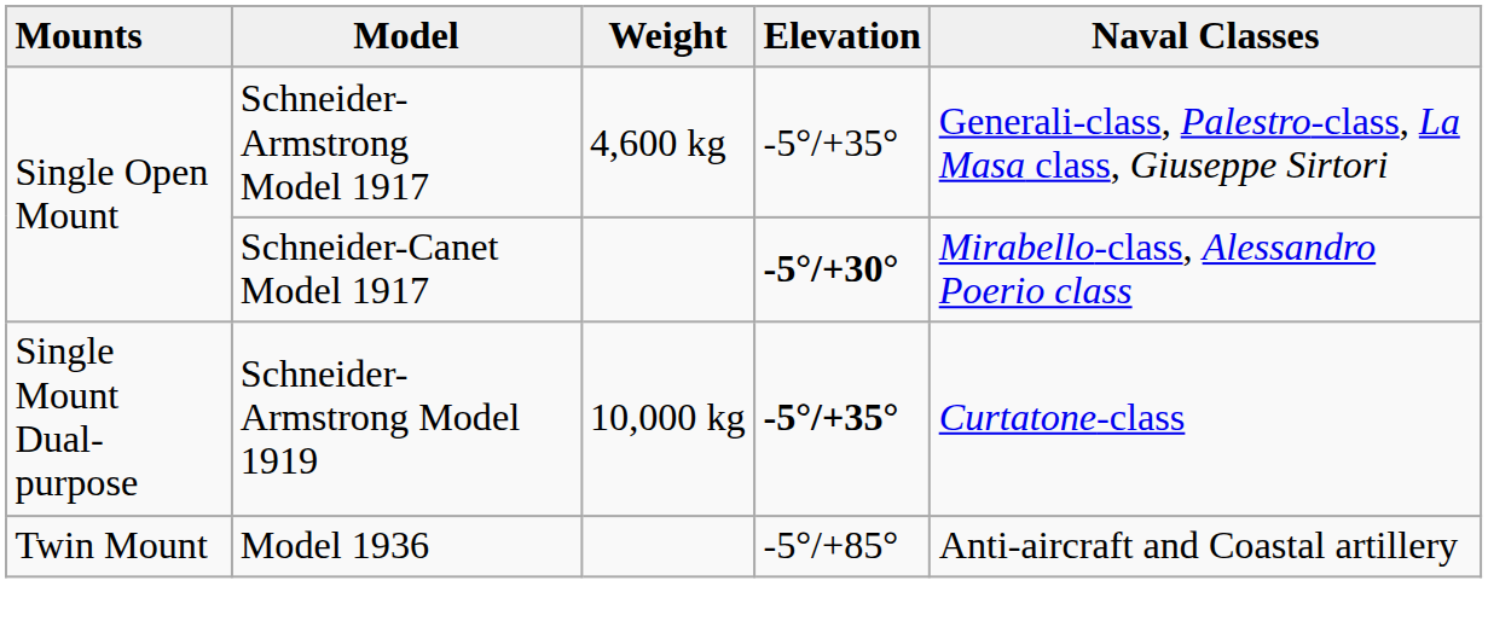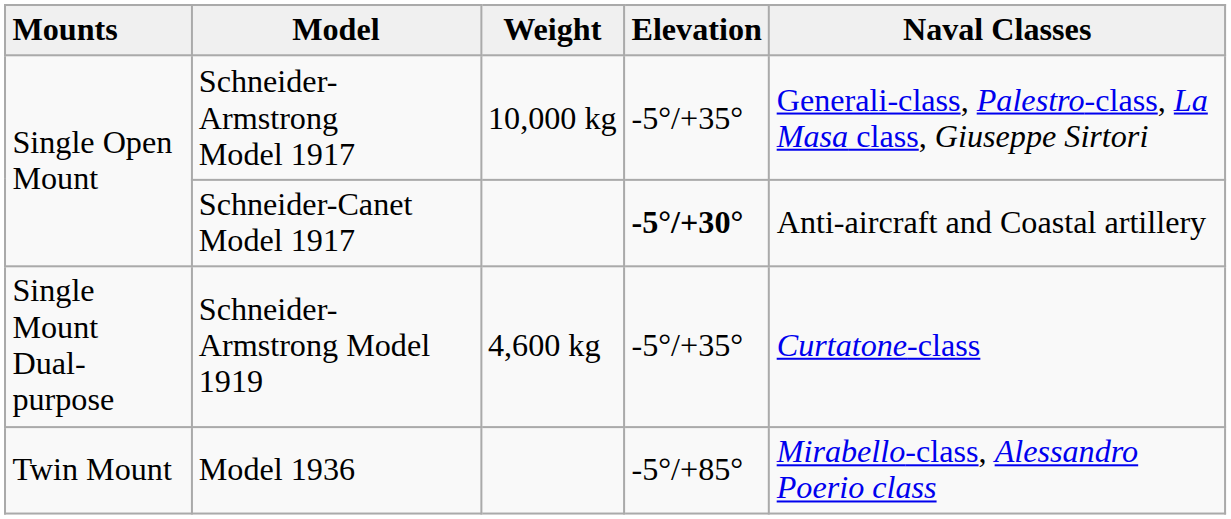 <table class="wikitable">
 <tr>
 <td style="background:#f0f0f0;" align="left"><strong>Mounts</strong></td>
 <td style="background:#f0f0f0;" align="center"><strong>Model</strong></td>
 <td style="background:#f0f0f0;" align="center"><strong>Weight</strong></td>
 <td style="background:#f0f0f0;" align="center"><strong>Elevation</strong></td>
 <td style="background:#f0f0f0;" align="center"><strong>Naval Classes</strong></td>
 </tr>
 <tr>
 <td rowspan="2">Single Open Mount</td>
 <td>Schneider-Armstrong<br>Model 1917</td>
-<td>4,600 kg</td>
+<td>10,000 kg</td>
 <td>-5°/+35°</td>
 <td><a href='#'>Generali-class</a>, <a href='#'><em>Palestro</em>-class</a>, <a href='#'><em>La Masa</em> class</a>, <em>Giuseppe Sirtori</em></td>
 </tr>
 <tr>
 <td>Schneider-Canet Model 1917</td>
 <td></td>
 <td><strong>-5°/+30°</strong></td>
-<td><a href='#'><em>Mirabello</em>-class</a>, <a href='#'><em>Alessandro Poerio class</em></a></td>
+<td>Anti-aircraft and Coastal artillery</td>
 </tr>
 <tr>
 <td>Single Mount<br>Dual-purpose</td>
 <td>Schneider-Armstrong Model 1919</td>
-<td>10,000 kg</td>
-<td><strong>-5°/+35°</strong></td>
+<td>4,600 kg</td>
+<td>-5°/+35°</td>
 <td><a href='#'><em>Curtatone</em>-class</a></td>
 </tr>
 <tr>
 <td>Twin Mount</td>
 <td>Model 1936</td>
 <td></td>
 <td>-5°/+85°</td>
-<td>Anti-aircraft and Coastal artillery</td>
+<td><a href='#'><em>Mirabello</em>-class</a>, <a href='#'><em>Alessandro Poerio class</em></a></td>
 </tr>
 </table>
